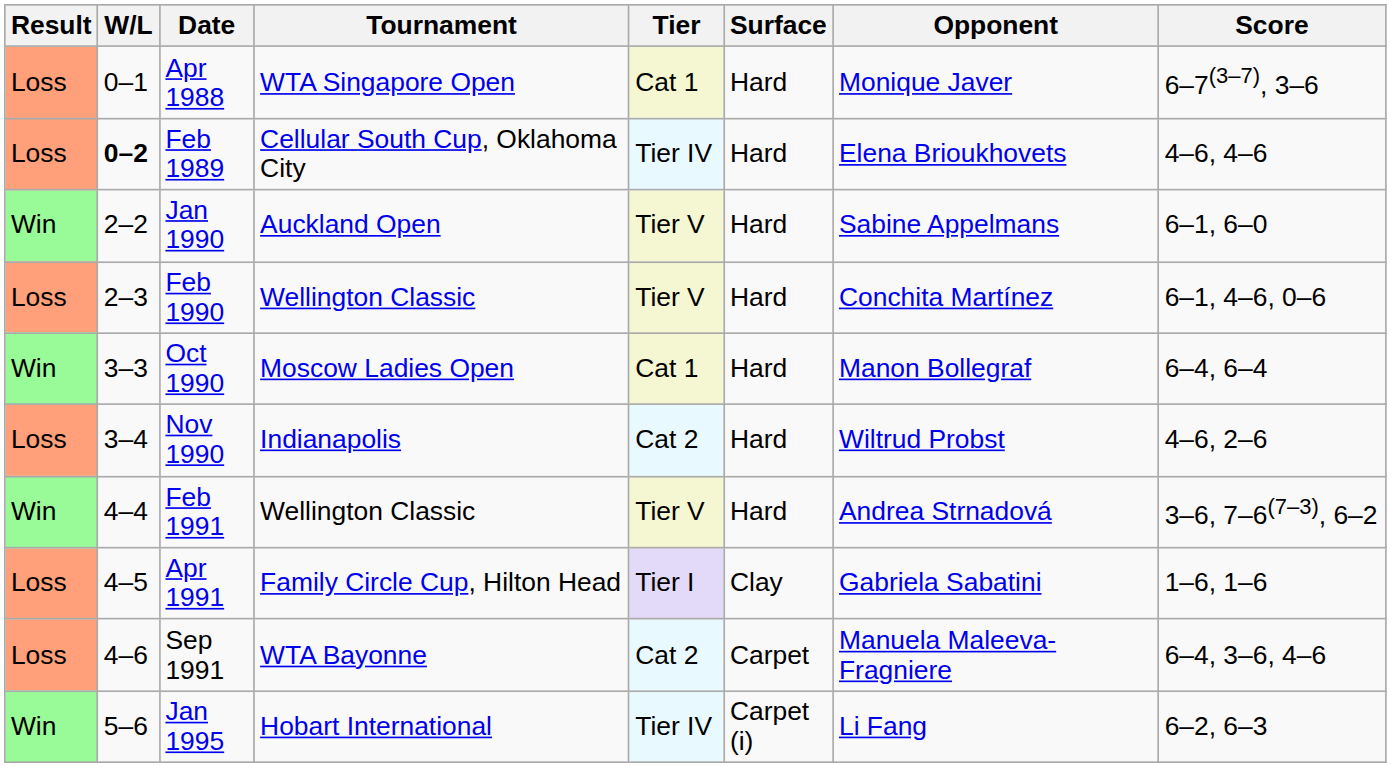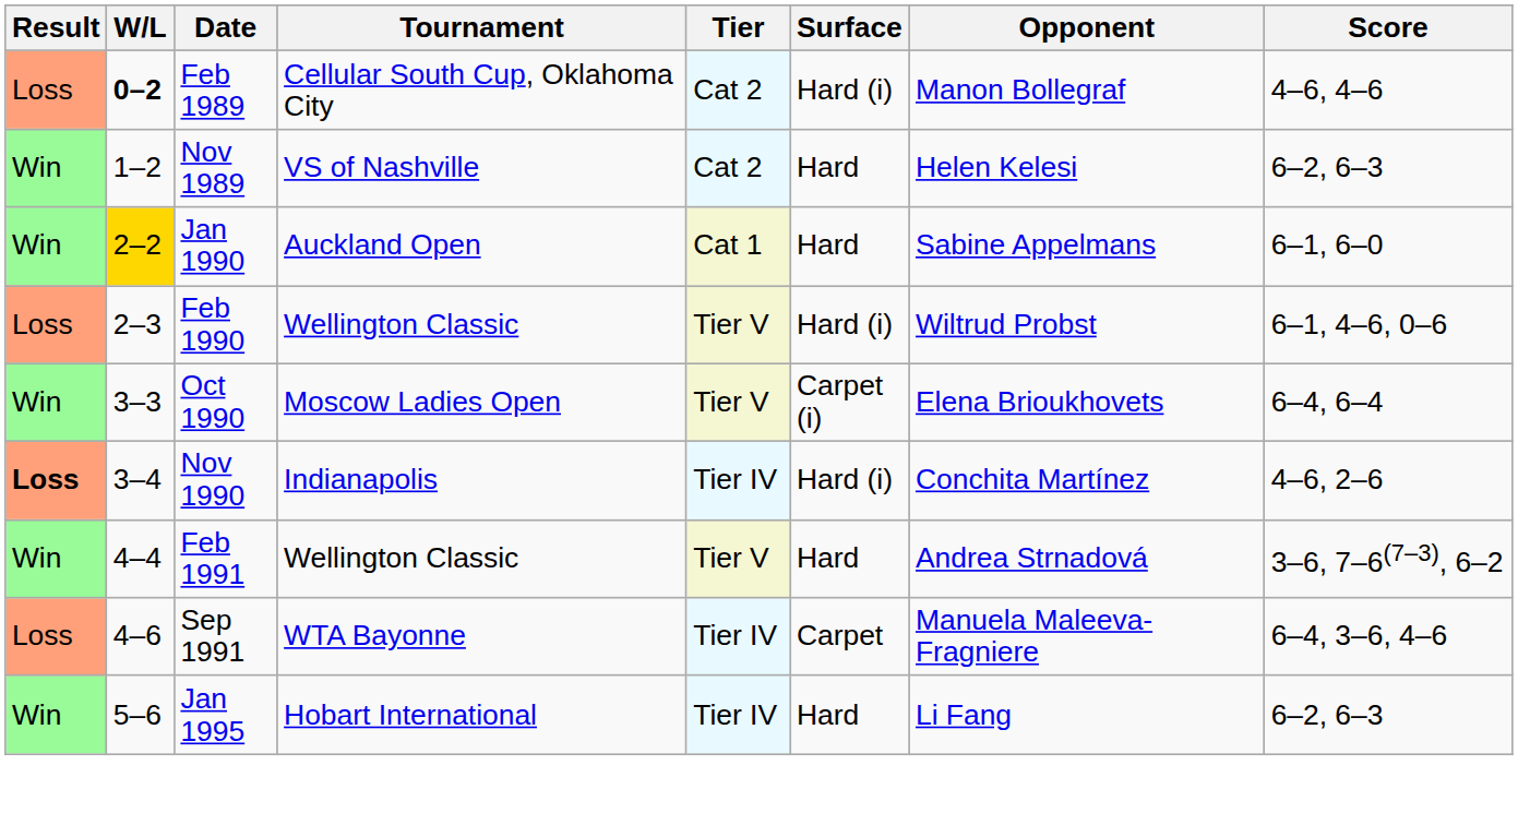 <table class="sortable wikitable">
 <tr>
 <th>Result</th>
 <th style="width:30px" class="unsortable">W/L</th>
 <th style="width:50px">Date</th>
 <th style="width:220px">Tournament</th>
 <th style="width:50px">Tier</th>
 <th style="width:50px">Surface</th>
 <th style="width:190px">Opponent</th>
 <th style="width:130px" class="unsortable">Score</th>
 </tr>
 <tr>
 <td style="background:#ffa07a;">Loss</td>
-<td>0–1</td>
-<td><a href='#'>Apr 1988</a></td>
-<td><a href='#'>WTA Singapore Open</a></td>
-<td style="background:#f4f7d2;">Cat 1</td>
-<td>Hard</td>
-<td> <a href='#'>Monique Javer</a></td>
-<td>6–7<sup>(3–7)</sup>, 3–6</td>
-</tr>
-<tr>
-<td style="background:#ffa07a;">Loss</td>
 <td><strong>0–2</strong></td>
 <td><a href='#'>Feb 1989</a></td>
 <td><a href='#'>Cellular South Cup</a>, Oklahoma City</td>
-<td style="background:#e8faff;">Tier IV</td>
-<td>Hard</td>
-<td> <a href='#'>Elena Brioukhovets</a></td>
+<td style="background:#e8faff;">Cat 2</td>
+<td>Hard (i)</td>
+<td> <a href='#'>Manon Bollegraf</a></td>
 <td>4–6, 4–6</td>
 </tr>
 <tr>
 <td style="background:#98fb98;">Win</td>
-<td>2–2</td>
+<td>1–2</td>
+<td><a href='#'>Nov 1989</a></td>
+<td><a href='#'>VS of Nashville</a></td>
+<td style="background:#e8faff;">Cat 2</td>
+<td>Hard</td>
+<td> <a href='#'>Helen Kelesi</a></td>
+<td>6–2, 6–3</td>
+</tr>
+<tr>
+<td style="background:#98fb98;">Win</td>
+<td style="background: gold;">2–2</td>
 <td><a href='#'>Jan 1990</a></td>
 <td><a href='#'>Auckland Open</a></td>
-<td style="background:#f4f7d2;">Tier V</td>
+<td style="background:#f4f7d2;">Cat 1</td>
 <td>Hard</td>
 <td> <a href='#'>Sabine Appelmans</a></td>
 <td>6–1, 6–0</td>
 </tr>
 <tr>
 <td style="background:#ffa07a;">Loss</td>
 <td>2–3</td>
 <td><a href='#'>Feb 1990</a></td>
 <td><a href='#'>Wellington Classic</a></td>
 <td style="background:#f4f7d2;">Tier V</td>
-<td>Hard</td>
-<td> <a href='#'>Conchita Martínez</a></td>
+<td>Hard (i)</td>
+<td> <a href='#'>Wiltrud Probst</a></td>
 <td>6–1, 4–6, 0–6</td>
 </tr>
 <tr>
 <td style="background:#98fb98;">Win</td>
 <td>3–3</td>
 <td><a href='#'>Oct 1990</a></td>
 <td><a href='#'>Moscow Ladies Open</a></td>
-<td style="background:#f4f7d2;">Cat 1</td>
-<td>Hard</td>
-<td> <a href='#'>Manon Bollegraf</a></td>
+<td style="background:#f4f7d2;">Tier V</td>
+<td>Carpet (i)</td>
+<td> <a href='#'>Elena Brioukhovets</a></td>
 <td>6–4, 6–4</td>
 </tr>
 <tr>
-<td style="background:#ffa07a;">Loss</td>
+<td style="background:#ffa07a;"><strong>Loss</strong></td>
 <td>3–4</td>
 <td><a href='#'>Nov 1990</a></td>
 <td><a href='#'>Indianapolis</a></td>
-<td style="background:#e8faff;">Cat 2</td>
-<td>Hard</td>
-<td> <a href='#'>Wiltrud Probst</a></td>
+<td style="background:#e8faff;">Tier IV</td>
+<td>Hard (i)</td>
+<td> <a href='#'>Conchita Martínez</a></td>
 <td>4–6, 2–6</td>
 </tr>
 <tr>
 <td style="background:#98fb98;">Win</td>
 <td>4–4</td>
 <td><a href='#'>Feb 1991</a></td>
 <td>Wellington Classic</td>
 <td style="background:#f4f7d2;">Tier V</td>
 <td>Hard</td>
 <td> <a href='#'>Andrea Strnadová</a></td>
 <td>3–6, 7–6<sup>(7–3)</sup>, 6–2</td>
 </tr>
 <tr>
 <td style="background:#ffa07a;">Loss</td>
-<td>4–5</td>
-<td><a href='#'>Apr 1991</a></td>
-<td><a href='#'>Family Circle Cup</a>, Hilton Head</td>
-<td style="background:#e2daf8;">Tier I</td>
-<td>Clay</td>
-<td> <a href='#'>Gabriela Sabatini</a></td>
-<td>1–6, 1–6</td>
-</tr>
-<tr>
-<td style="background:#ffa07a;">Loss</td>
 <td>4–6</td>
 <td>Sep 1991</td>
 <td><a href='#'>WTA Bayonne</a></td>
-<td style="background:#e8faff;">Cat 2</td>
+<td style="background:#e8faff;">Tier IV</td>
 <td>Carpet</td>
 <td> <a href='#'>Manuela Maleeva-Fragniere</a></td>
 <td>6–4, 3–6, 4–6</td>
 </tr>
 <tr>
 <td style="background:#98fb98;">Win</td>
 <td>5–6</td>
 <td><a href='#'>Jan 1995</a></td>
 <td><a href='#'>Hobart International</a></td>
 <td style="background:#e8faff;">Tier IV</td>
-<td>Carpet (i)</td>
+<td>Hard</td>
 <td> <a href='#'>Li Fang</a></td>
 <td>6–2, 6–3</td>
 </tr>
 </table>
